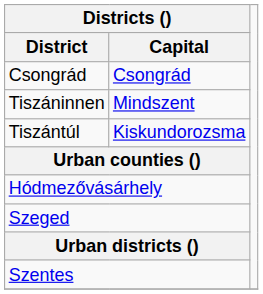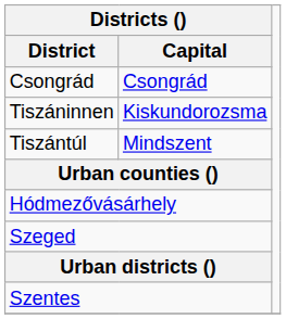 <table class="wikitable">
 <tr>
 <th colspan=2>Districts ()</th>
 <td rowspan="10"></td>
 </tr>
 <tr>
 <th>District</th>
 <th>Capital</th>
 </tr>
 <tr>
 <td>Csongrád</td>
 <td><a href='#'>Csongrád</a></td>
 </tr>
 <tr>
 <td>Tiszáninnen</td>
-<td><a href='#'>Mindszent</a></td>
+<td><a href='#'>Kiskundorozsma</a></td>
 </tr>
 <tr>
 <td>Tiszántúl</td>
-<td><a href='#'>Kiskundorozsma</a></td>
+<td><a href='#'>Mindszent</a></td>
 </tr>
 <tr>
 <th colspan=2>Urban counties ()</th>
 </tr>
 <tr>
 <td colspan=2><a href='#'>Hódmezővásárhely</a></td>
 </tr>
 <tr>
 <td colspan=2><a href='#'>Szeged</a></td>
 </tr>
 <tr>
 <th colspan=2>Urban districts ()</th>
 </tr>
 <tr>
 <td colspan=2><a href='#'>Szentes</a></td>
 </tr>
 <tr>
 </tr>
 </table>
